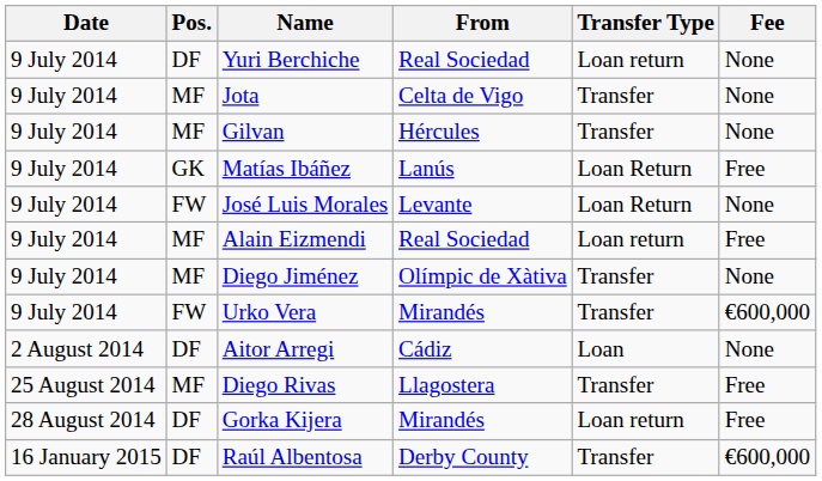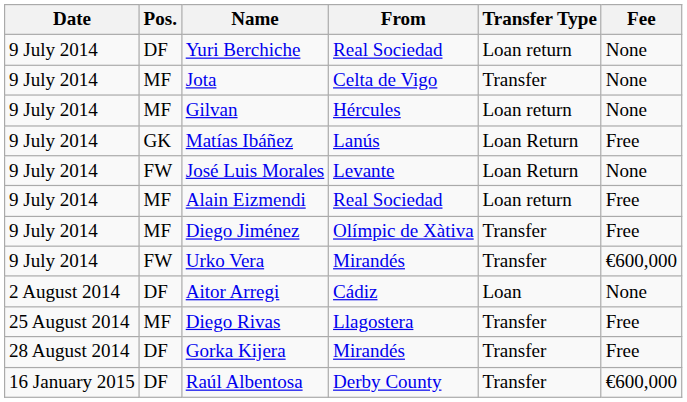 <table class="wikitable" style="text-align:left">
 <tr>
 <th>Date</th>
 <th>Pos.</th>
 <th>Name</th>
 <th>From</th>
 <th>Transfer Type</th>
 <th>Fee</th>
 </tr>
 <tr>
 <td>9 July 2014</td>
 <td>DF</td>
 <td> <a href='#'>Yuri Berchiche</a></td>
 <td> <a href='#'>Real Sociedad</a></td>
 <td>Loan return</td>
 <td>None</td>
 </tr>
 <tr>
 <td>9 July 2014</td>
 <td>MF</td>
 <td> <a href='#'>Jota</a></td>
 <td> <a href='#'>Celta de Vigo</a></td>
 <td>Transfer</td>
 <td>None</td>
 </tr>
 <tr>
 <td>9 July 2014</td>
 <td>MF</td>
 <td> <a href='#'>Gilvan</a></td>
 <td> <a href='#'>Hércules</a></td>
-<td>Transfer</td>
+<td>Loan return</td>
 <td>None</td>
 </tr>
 <tr>
 <td>9 July 2014</td>
 <td>GK</td>
 <td> <a href='#'>Matías Ibáñez</a></td>
 <td> <a href='#'>Lanús</a></td>
 <td>Loan Return</td>
 <td>Free</td>
 </tr>
 <tr>
 <td>9 July 2014</td>
 <td>FW</td>
 <td> <a href='#'>José Luis Morales</a></td>
 <td> <a href='#'>Levante</a></td>
 <td>Loan Return</td>
 <td>None</td>
 </tr>
 <tr>
 <td>9 July 2014</td>
 <td>MF</td>
 <td> <a href='#'>Alain Eizmendi</a></td>
 <td> <a href='#'>Real Sociedad</a></td>
 <td>Loan return</td>
 <td>Free</td>
 </tr>
 <tr>
 <td>9 July 2014</td>
 <td>MF</td>
 <td> <a href='#'>Diego Jiménez</a></td>
 <td> <a href='#'>Olímpic de Xàtiva</a></td>
 <td>Transfer</td>
-<td>None</td>
+<td>Free</td>
 </tr>
 <tr>
 <td>9 July 2014</td>
 <td>FW</td>
 <td> <a href='#'>Urko Vera</a></td>
 <td> <a href='#'>Mirandés</a></td>
 <td>Transfer</td>
 <td>€600,000</td>
 </tr>
 <tr>
 <td>2 August 2014</td>
 <td>DF</td>
 <td> <a href='#'>Aitor Arregi</a></td>
 <td> <a href='#'>Cádiz</a></td>
 <td>Loan</td>
 <td>None</td>
 </tr>
 <tr>
 <td>25 August 2014</td>
 <td>MF</td>
 <td> <a href='#'>Diego Rivas</a></td>
 <td> <a href='#'>Llagostera</a></td>
 <td>Transfer</td>
 <td>Free</td>
 </tr>
 <tr>
 <td>28 August 2014</td>
 <td>DF</td>
 <td> <a href='#'>Gorka Kijera</a></td>
 <td> <a href='#'>Mirandés</a></td>
-<td>Loan return</td>
+<td>Transfer</td>
 <td>Free</td>
 </tr>
 <tr>
 <td>16 January 2015</td>
 <td>DF</td>
 <td> <a href='#'>Raúl Albentosa</a></td>
 <td> <a href='#'>Derby County</a></td>
 <td>Transfer</td>
 <td>€600,000</td>
 </tr>
 </table>
